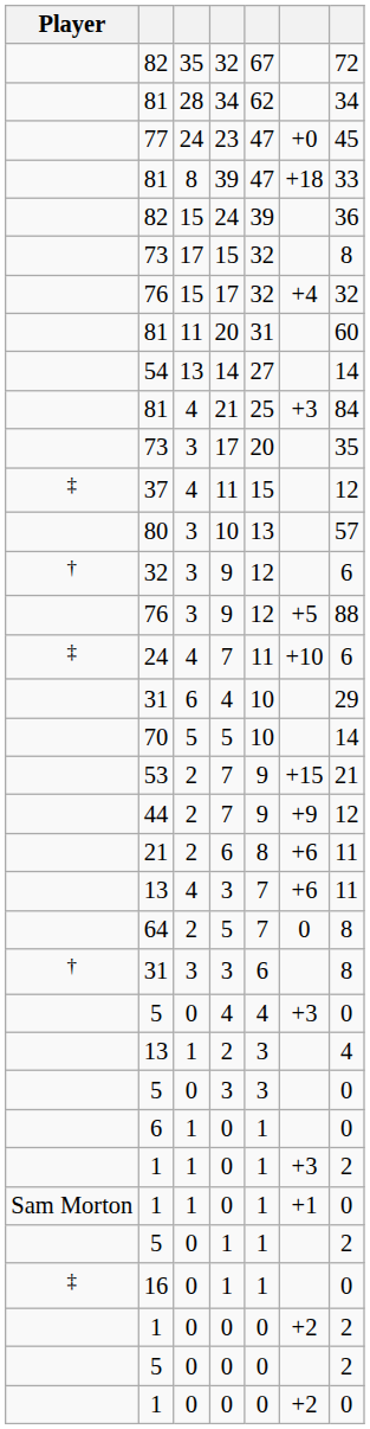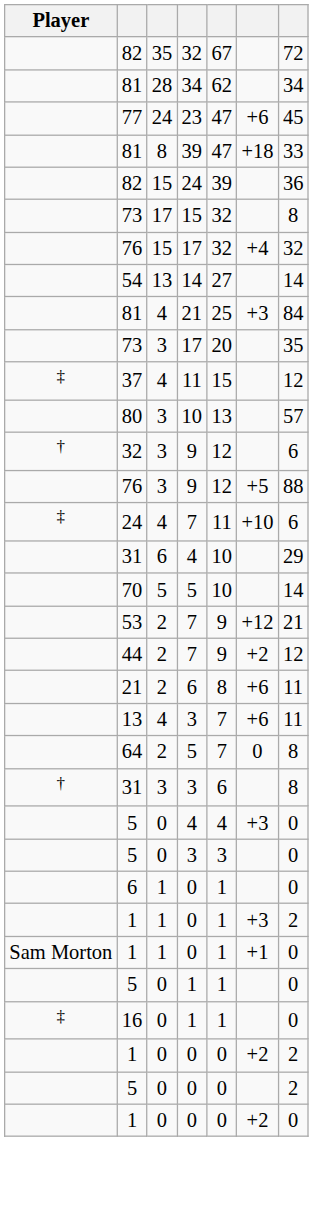 <table class="wikitable sortable" style="text-align:center;">
 <tr>
 <th>Player</th>
 <th></th>
 <th></th>
 <th></th>
 <th></th>
 <th data-sort-type="number"></th>
 <th></th>
 </tr>
 <tr>
 <td></td>
 <td>82</td>
 <td>35</td>
 <td>32</td>
 <td>67</td>
 <td></td>
 <td>72</td>
 </tr>
 <tr>
 <td></td>
 <td>81</td>
 <td>28</td>
 <td>34</td>
 <td>62</td>
 <td></td>
 <td>34</td>
 </tr>
 <tr>
 <td></td>
 <td>77</td>
 <td>24</td>
 <td>23</td>
 <td>47</td>
-<td>+0</td>
+<td>+6</td>
 <td>45</td>
 </tr>
 <tr>
 <td></td>
 <td>81</td>
 <td>8</td>
 <td>39</td>
 <td>47</td>
 <td>+18</td>
 <td>33</td>
 </tr>
 <tr>
 <td></td>
 <td>82</td>
 <td>15</td>
 <td>24</td>
 <td>39</td>
 <td></td>
 <td>36</td>
 </tr>
 <tr>
 <td></td>
 <td>73</td>
 <td>17</td>
 <td>15</td>
 <td>32</td>
 <td></td>
 <td>8</td>
 </tr>
 <tr>
 <td></td>
 <td>76</td>
 <td>15</td>
 <td>17</td>
 <td>32</td>
 <td>+4</td>
 <td>32</td>
-</tr>
-<tr>
-<td></td>
-<td>81</td>
-<td>11</td>
-<td>20</td>
-<td>31</td>
-<td></td>
-<td>60</td>
 </tr>
 <tr>
 <td></td>
 <td>54</td>
 <td>13</td>
 <td>14</td>
 <td>27</td>
 <td></td>
 <td>14</td>
 </tr>
 <tr>
 <td></td>
 <td>81</td>
 <td>4</td>
 <td>21</td>
 <td>25</td>
 <td>+3</td>
 <td>84</td>
 </tr>
 <tr>
 <td></td>
 <td>73</td>
 <td>3</td>
 <td>17</td>
 <td>20</td>
 <td></td>
 <td>35</td>
 </tr>
 <tr>
 <td><sup>‡</sup></td>
 <td>37</td>
 <td>4</td>
 <td>11</td>
 <td>15</td>
 <td></td>
 <td>12</td>
 </tr>
 <tr>
 <td></td>
 <td>80</td>
 <td>3</td>
 <td>10</td>
 <td>13</td>
 <td></td>
 <td>57</td>
 </tr>
 <tr>
 <td><sup>†</sup></td>
 <td>32</td>
 <td>3</td>
 <td>9</td>
 <td>12</td>
 <td></td>
 <td>6</td>
 </tr>
 <tr>
 <td></td>
 <td>76</td>
 <td>3</td>
 <td>9</td>
 <td>12</td>
 <td>+5</td>
 <td>88</td>
 </tr>
 <tr>
 <td><sup>‡</sup></td>
 <td>24</td>
 <td>4</td>
 <td>7</td>
 <td>11</td>
 <td>+10</td>
 <td>6</td>
 </tr>
 <tr>
 <td></td>
 <td>31</td>
 <td>6</td>
 <td>4</td>
 <td>10</td>
 <td></td>
 <td>29</td>
 </tr>
 <tr>
 <td></td>
 <td>70</td>
 <td>5</td>
 <td>5</td>
 <td>10</td>
 <td></td>
 <td>14</td>
 </tr>
 <tr>
 <td></td>
 <td>53</td>
 <td>2</td>
 <td>7</td>
 <td>9</td>
-<td>+15</td>
+<td>+12</td>
 <td>21</td>
 </tr>
 <tr>
 <td></td>
 <td>44</td>
 <td>2</td>
 <td>7</td>
 <td>9</td>
-<td>+9</td>
+<td>+2</td>
 <td>12</td>
 </tr>
 <tr>
 <td></td>
 <td>21</td>
 <td>2</td>
 <td>6</td>
 <td>8</td>
 <td>+6</td>
 <td>11</td>
 </tr>
 <tr>
 <td></td>
 <td>13</td>
 <td>4</td>
 <td>3</td>
 <td>7</td>
 <td>+6</td>
 <td>11</td>
 </tr>
 <tr>
 <td></td>
 <td>64</td>
 <td>2</td>
 <td>5</td>
 <td>7</td>
 <td>0</td>
 <td>8</td>
 </tr>
 <tr>
 <td><sup>†</sup></td>
 <td>31</td>
 <td>3</td>
 <td>3</td>
 <td>6</td>
 <td></td>
 <td>8</td>
 </tr>
 <tr>
 <td></td>
 <td>5</td>
 <td>0</td>
 <td>4</td>
 <td>4</td>
 <td>+3</td>
 <td>0</td>
 </tr>
 <tr>
 <td></td>
-<td>13</td>
-<td>1</td>
-<td>2</td>
-<td>3</td>
-<td></td>
-<td>4</td>
-</tr>
-<tr>
-<td></td>
 <td>5</td>
 <td>0</td>
 <td>3</td>
 <td>3</td>
 <td></td>
 <td>0</td>
 </tr>
 <tr>
 <td></td>
 <td>6</td>
 <td>1</td>
 <td>0</td>
 <td>1</td>
 <td></td>
 <td>0</td>
 </tr>
 <tr>
 <td></td>
 <td>1</td>
 <td>1</td>
 <td>0</td>
 <td>1</td>
 <td>+3</td>
 <td>2</td>
 </tr>
 <tr>
 <td>Sam Morton</td>
 <td>1</td>
 <td>1</td>
 <td>0</td>
 <td>1</td>
 <td>+1</td>
 <td>0</td>
 </tr>
 <tr>
 <td></td>
 <td>5</td>
 <td>0</td>
 <td>1</td>
 <td>1</td>
 <td></td>
-<td>2</td>
+<td>0</td>
 </tr>
 <tr>
 <td><sup>‡</sup></td>
 <td>16</td>
 <td>0</td>
 <td>1</td>
 <td>1</td>
 <td></td>
 <td>0</td>
 </tr>
 <tr>
 <td></td>
 <td>1</td>
 <td>0</td>
 <td>0</td>
 <td>0</td>
 <td>+2</td>
 <td>2</td>
 </tr>
 <tr>
 <td></td>
 <td>5</td>
 <td>0</td>
 <td>0</td>
 <td>0</td>
 <td></td>
 <td>2</td>
 </tr>
 <tr>
 <td></td>
 <td>1</td>
 <td>0</td>
 <td>0</td>
 <td>0</td>
 <td>+2</td>
 <td>0</td>
 </tr>
 </table>
